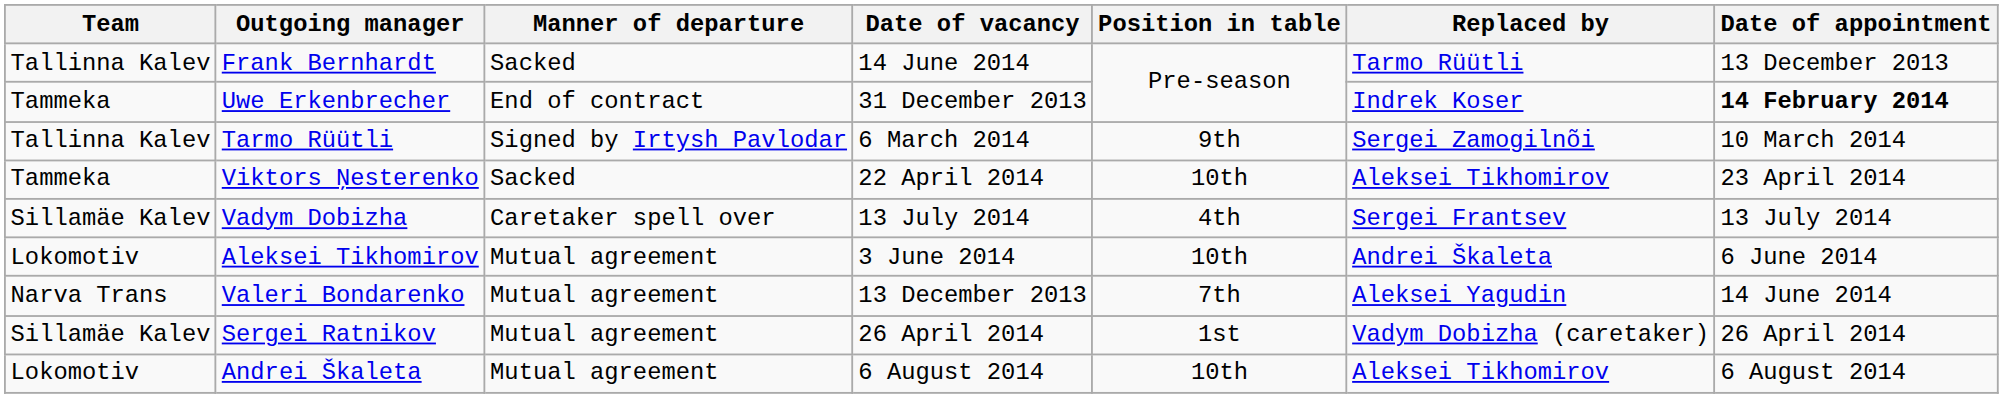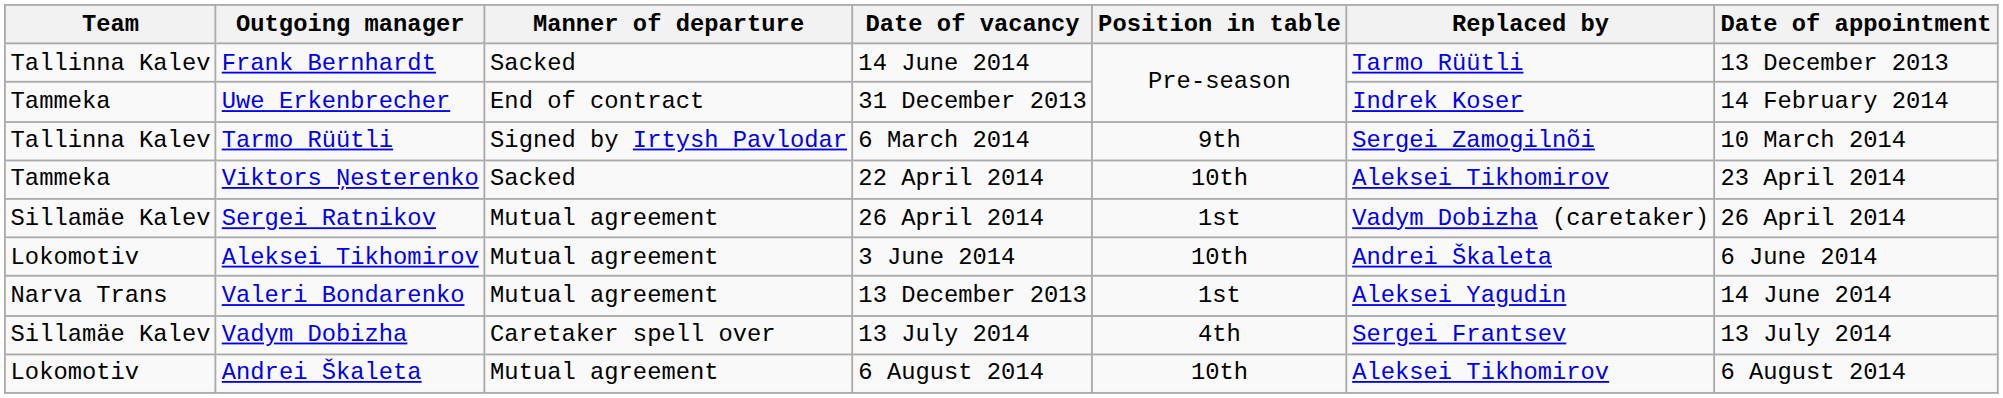 <table class="wikitable">
 <tr>
 <th>Team</th>
 <th>Outgoing manager</th>
 <th>Manner of departure</th>
 <th>Date of vacancy</th>
 <th>Position in table</th>
 <th>Replaced by</th>
 <th>Date of appointment</th>
 </tr>
 <tr>
 <td>Tallinna Kalev</td>
 <td> <a href='#'>Frank Bernhardt</a></td>
 <td>Sacked</td>
 <td>14 June 2014</td>
 <td rowspan=2 align="center">Pre-season</td>
 <td> <a href='#'>Tarmo Rüütli</a></td>
 <td>13 December 2013</td>
 </tr>
 <tr>
 <td>Tammeka</td>
 <td> <a href='#'>Uwe Erkenbrecher</a></td>
 <td>End of contract</td>
 <td align="center">31 December 2013</td>
 <td> <a href='#'>Indrek Koser</a></td>
-<td><strong>14 February 2014</strong></td>
+<td>14 February 2014</td>
 </tr>
 <tr>
 <td>Tallinna Kalev</td>
 <td> <a href='#'>Tarmo Rüütli</a></td>
 <td>Signed by <a href='#'>Irtysh Pavlodar</a></td>
 <td>6 March 2014</td>
 <td align="center">9th</td>
 <td> <a href='#'>Sergei Zamogilnõi</a></td>
 <td>10 March 2014</td>
 </tr>
 <tr>
 <td>Tammeka</td>
 <td> <a href='#'>Viktors Ņesterenko</a></td>
 <td>Sacked</td>
 <td>22 April 2014</td>
 <td align="center">10th</td>
 <td> <a href='#'>Aleksei Tikhomirov</a></td>
 <td>23 April 2014</td>
 </tr>
 <tr>
 <td>Sillamäe Kalev</td>
-<td> <a href='#'>Vadym Dobizha</a></td>
-<td>Caretaker spell over</td>
-<td>13 July 2014</td>
-<td align="center">4th</td>
-<td> <a href='#'>Sergei Frantsev</a></td>
-<td>13 July 2014</td>
+<td> <a href='#'>Sergei Ratnikov</a></td>
+<td>Mutual agreement</td>
+<td>26 April 2014</td>
+<td align="center">1st</td>
+<td> <a href='#'>Vadym Dobizha</a> (caretaker)</td>
+<td>26 April 2014 </td>
 </tr>
 <tr>
 <td>Lokomotiv</td>
 <td> <a href='#'>Aleksei Tikhomirov</a></td>
 <td>Mutual agreement</td>
 <td>3 June 2014</td>
 <td align="center">10th</td>
 <td> <a href='#'>Andrei Škaleta</a></td>
 <td>6 June 2014</td>
 </tr>
 <tr>
 <td>Narva Trans</td>
 <td> <a href='#'>Valeri Bondarenko</a></td>
 <td>Mutual agreement</td>
 <td>13 December 2013</td>
-<td align="center">7th</td>
+<td align="center">1st</td>
 <td> <a href='#'>Aleksei Yagudin</a></td>
 <td>14 June 2014</td>
 </tr>
 <tr>
 <td>Sillamäe Kalev</td>
-<td> <a href='#'>Sergei Ratnikov</a></td>
-<td>Mutual agreement</td>
-<td>26 April 2014</td>
-<td align="center">1st</td>
-<td> <a href='#'>Vadym Dobizha</a> (caretaker)</td>
-<td>26 April 2014 </td>
+<td> <a href='#'>Vadym Dobizha</a></td>
+<td>Caretaker spell over</td>
+<td>13 July 2014</td>
+<td align="center">4th</td>
+<td> <a href='#'>Sergei Frantsev</a></td>
+<td>13 July 2014</td>
 </tr>
 <tr>
 <td>Lokomotiv</td>
 <td> <a href='#'>Andrei Škaleta</a></td>
 <td>Mutual agreement</td>
 <td>6 August 2014</td>
 <td align="center">10th</td>
 <td> <a href='#'>Aleksei Tikhomirov</a></td>
 <td>6 August 2014</td>
 </tr>
 </table>
